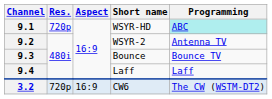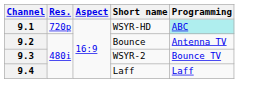 <table class="wikitable">
 <tr>
 <th scope = "col"><a href='#'>Channel</a></th>
 <th scope = "col"><a href='#'>Res.</a></th>
 <th scope = "col"><a href='#'>Aspect</a></th>
 <th scope = "col">Short name</th>
 <th scope = "col">Programming</th>
 </tr>
 <tr>
 <th scope = "row">9.1</th>
 <td><a href='#'>720p</a></td>
 <td rowspan=4><a href='#'>16:9</a></td>
 <td>WSYR-HD</td>
 <td style="background: paleturquoise;"><a href='#'>ABC</a></td>
 </tr>
 <tr>
 <th scope = "row">9.2</th>
 <td rowspan=3><a href='#'>480i</a></td>
-<td>WSYR-2</td>
+<td>Bounce</td>
 <td><a href='#'>Antenna TV</a></td>
 </tr>
 <tr>
 <th scope = "row">9.3</th>
-<td>Bounce</td>
+<td>WSYR-2</td>
 <td><a href='#'>Bounce TV</a></td>
 </tr>
 <tr>
 <th scope = "row">9.4</th>
 <td>Laff</td>
 <td><a href='#'>Laff</a></td>
 </tr>
-<tr style="background-color:#DFEBF6; border-top: 2px solid #003399;">
-<th scope = "row"><a href='#'>3.2</a></th>
-<td>720p</td>
-<td>16:9</td>
-<td>CW6</td>
-<td><a href='#'>The CW</a> (<a href='#'>WSTM-DT2</a>)</td>
-</tr>
 </table>
